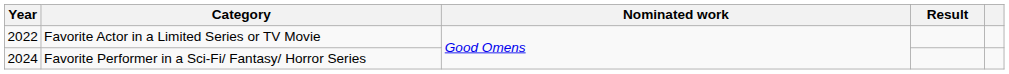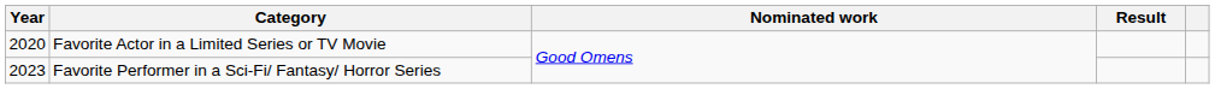 <table class=wikitable>
 <tr>
 <th scope="col" style="width:1em;">Year</th>
 <th scope="col" style="width:29em;">Category</th>
 <th scope="col" style="width:34em;">Nominated work</th>
 <th scope="col" style="width:5em;">Result</th>
 <th scope="col" style="width:1em;"></th>
 </tr>
 <tr>
-<td>2022</td>
+<td>2020</td>
 <td>Favorite Actor in a Limited Series or TV Movie</td>
 <td rowspan="2"><em><a href='#'>Good Omens</a></em></td>
 <td></td>
 <td></td>
 </tr>
 <tr>
-<td>2024</td>
+<td>2023</td>
 <td>Favorite Performer in a Sci-Fi/ Fantasy/ Horror Series</td>
 <td></td>
 <td></td>
 </tr>
 </table>
